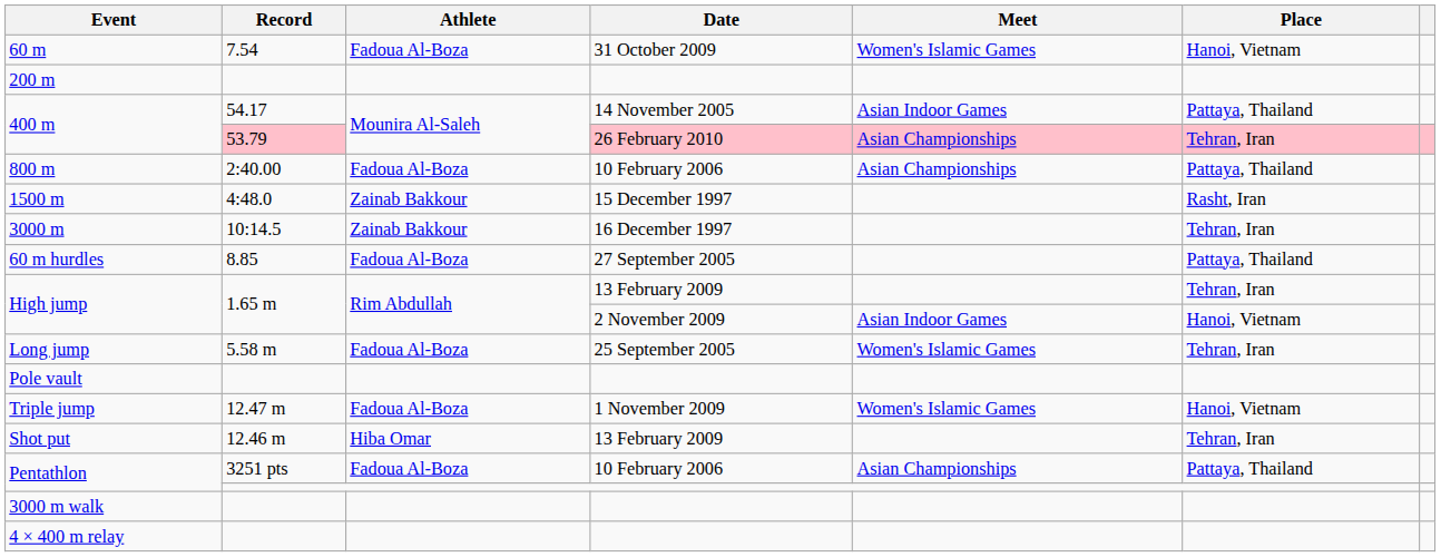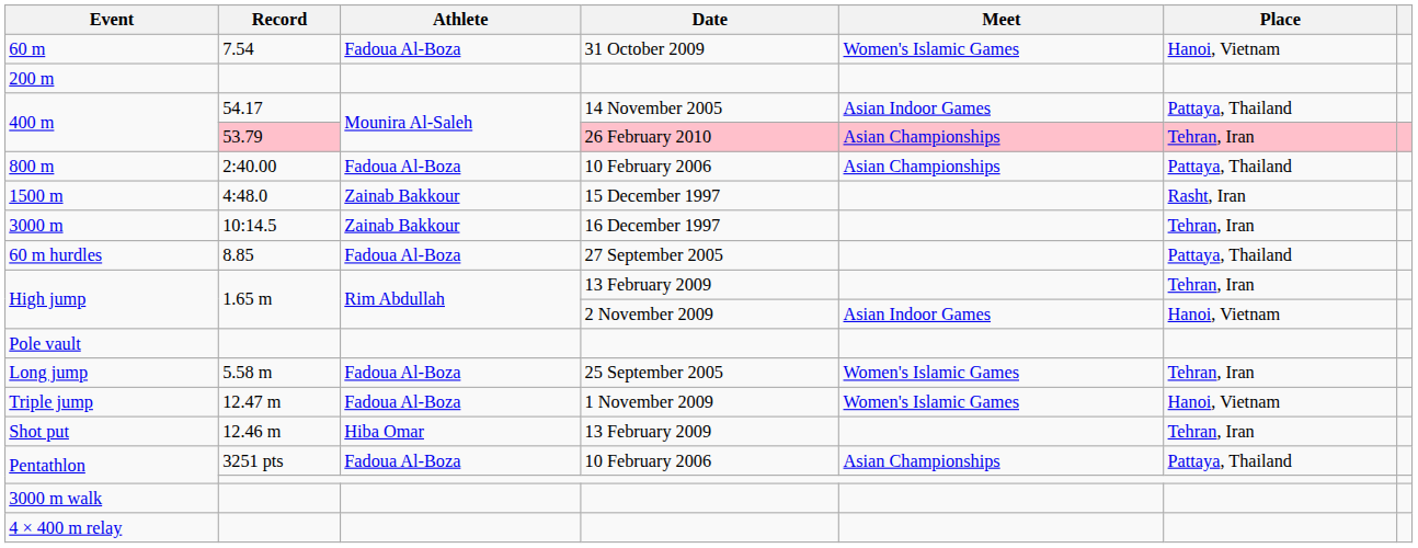 <table class="wikitable" style="font-size:95%; width: 95%;">
 <tr>
 <th>Event</th>
 <th>Record</th>
 <th>Athlete</th>
 <th>Date</th>
 <th>Meet</th>
 <th>Place</th>
 <th></th>
 </tr>
 <tr>
 <td><a href='#'>60 m</a></td>
 <td>7.54</td>
 <td><a href='#'>Fadoua Al-Boza</a></td>
 <td>31 October 2009</td>
 <td><a href='#'>Women's Islamic Games</a></td>
 <td><a href='#'>Hanoi</a>, Vietnam</td>
 <td></td>
 </tr>
 <tr>
 <td><a href='#'>200 m</a></td>
 <td></td>
 <td></td>
 <td></td>
 <td></td>
 <td></td>
 <td></td>
 </tr>
 <tr>
 <td rowspan=2><a href='#'>400 m</a></td>
 <td>54.17</td>
 <td rowspan=2><a href='#'>Mounira Al-Saleh</a></td>
 <td>14 November 2005</td>
 <td><a href='#'>Asian Indoor Games</a></td>
 <td><a href='#'>Pattaya</a>, Thailand</td>
 <td></td>
 </tr>
 <tr style="background:pink">
 <td>53.79 </td>
 <td>26 February 2010</td>
 <td><a href='#'>Asian Championships</a></td>
 <td><a href='#'>Tehran</a>, Iran</td>
 <td></td>
 </tr>
 <tr>
 <td><a href='#'>800 m</a></td>
 <td>2:40.00 </td>
 <td><a href='#'>Fadoua Al-Boza</a></td>
 <td>10 February 2006</td>
 <td><a href='#'>Asian Championships</a></td>
 <td><a href='#'>Pattaya</a>, Thailand</td>
 <td></td>
 </tr>
 <tr>
 <td><a href='#'>1500 m</a></td>
 <td>4:48.0 </td>
 <td><a href='#'>Zainab Bakkour</a></td>
 <td>15 December 1997</td>
 <td></td>
 <td><a href='#'>Rasht</a>, Iran</td>
 <td></td>
 </tr>
 <tr>
 <td><a href='#'>3000 m</a></td>
 <td>10:14.5 </td>
 <td><a href='#'>Zainab Bakkour</a></td>
 <td>16 December 1997</td>
 <td></td>
 <td><a href='#'>Tehran</a>, Iran</td>
 <td></td>
 </tr>
 <tr>
 <td><a href='#'>60 m hurdles</a></td>
 <td>8.85</td>
 <td><a href='#'>Fadoua Al-Boza</a></td>
 <td>27 September 2005</td>
 <td></td>
 <td><a href='#'>Pattaya</a>, Thailand</td>
 <td></td>
 </tr>
 <tr>
 <td rowspan=2><a href='#'>High jump</a></td>
 <td rowspan=2>1.65 m</td>
 <td rowspan=2><a href='#'>Rim Abdullah</a></td>
 <td>13 February 2009</td>
 <td></td>
 <td><a href='#'>Tehran</a>, Iran</td>
 <td></td>
 </tr>
 <tr>
 <td>2 November 2009</td>
 <td><a href='#'>Asian Indoor Games</a></td>
 <td><a href='#'>Hanoi</a>, Vietnam</td>
 <td></td>
 </tr>
 <tr>
+<td><a href='#'>Pole vault</a></td>
+<td></td>
+<td></td>
+<td></td>
+<td></td>
+<td></td>
+<td></td>
+</tr>
+<tr>
 <td><a href='#'>Long jump</a></td>
 <td>5.58 m</td>
 <td><a href='#'>Fadoua Al-Boza</a></td>
 <td>25 September 2005</td>
 <td><a href='#'>Women's Islamic Games</a></td>
 <td><a href='#'>Tehran</a>, Iran</td>
-<td></td>
-</tr>
-<tr>
-<td><a href='#'>Pole vault</a></td>
-<td></td>
-<td></td>
-<td></td>
-<td></td>
-<td></td>
 <td></td>
 </tr>
 <tr>
 <td><a href='#'>Triple jump</a></td>
 <td>12.47 m</td>
 <td><a href='#'>Fadoua Al-Boza</a></td>
 <td>1 November 2009</td>
 <td><a href='#'>Women's Islamic Games</a></td>
 <td><a href='#'>Hanoi</a>, Vietnam</td>
 <td></td>
 </tr>
 <tr>
 <td><a href='#'>Shot put</a></td>
 <td>12.46 m</td>
 <td><a href='#'>Hiba Omar</a></td>
 <td>13 February 2009</td>
 <td></td>
 <td><a href='#'>Tehran</a>, Iran</td>
 <td></td>
 </tr>
 <tr>
 <td rowspan=2><a href='#'>Pentathlon</a></td>
 <td>3251 pts</td>
 <td><a href='#'>Fadoua Al-Boza</a></td>
 <td>10 February 2006</td>
 <td><a href='#'>Asian Championships</a></td>
 <td><a href='#'>Pattaya</a>, Thailand</td>
 <td></td>
 </tr>
 <tr>
 <td colspan=5></td>
 <td></td>
 </tr>
 <tr>
 <td><a href='#'>3000 m walk</a></td>
 <td></td>
 <td></td>
 <td></td>
 <td></td>
 <td></td>
 <td></td>
 </tr>
 <tr>
 <td><a href='#'>4 × 400 m relay</a></td>
 <td></td>
 <td></td>
 <td></td>
 <td></td>
 <td></td>
 <td></td>
 </tr>
 </table>
